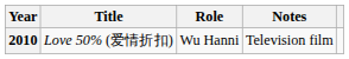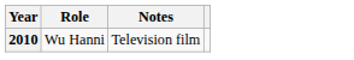 <table class="wikitable sortable plainrowheaders">
 <tr>
 <th scope="col">Year</th>
-<th scope="col">Title</th>
 <th scope="col">Role</th>
 <th scope="col" class="unsortable">Notes</th>
 <th scope="col" class="unsortable"></th>
 </tr>
 <tr>
 <th scope="row">2010</th>
-<td><em>Love 50%</em> (爱情折扣)</td>
 <td>Wu Hanni</td>
 <td>Television film</td>
 <td></td>
 </tr>
 </table>
